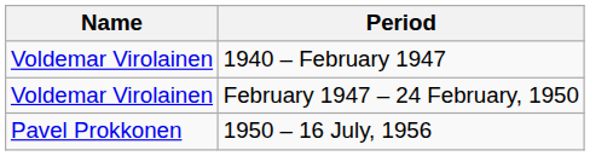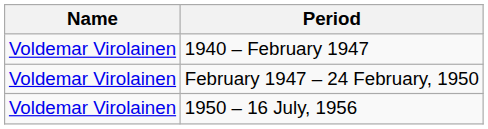 <table class="wikitable">
 <tr>
 <th>Name</th>
 <th>Period</th>
 </tr>
 <tr>
 <td><a href='#'>Voldemar Virolainen</a></td>
 <td>1940 – February 1947</td>
 </tr>
 <tr>
 <td><a href='#'>Voldemar Virolainen</a></td>
 <td>February 1947 – 24 February, 1950</td>
 </tr>
 <tr>
-<td><a href='#'>Pavel Prokkonen</a></td>
+<td><a href='#'>Voldemar Virolainen</a></td>
 <td>1950 – 16 July, 1956</td>
 </tr>
 </table>
